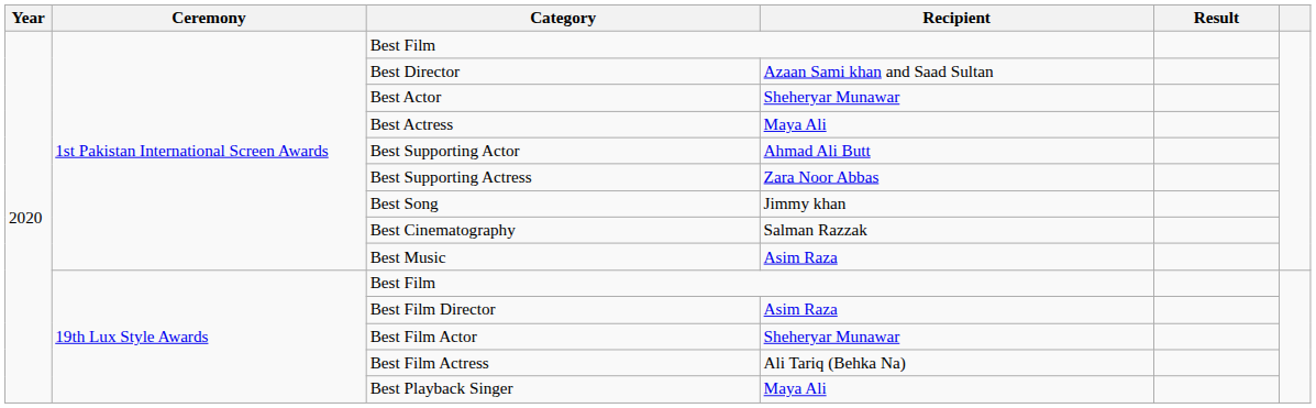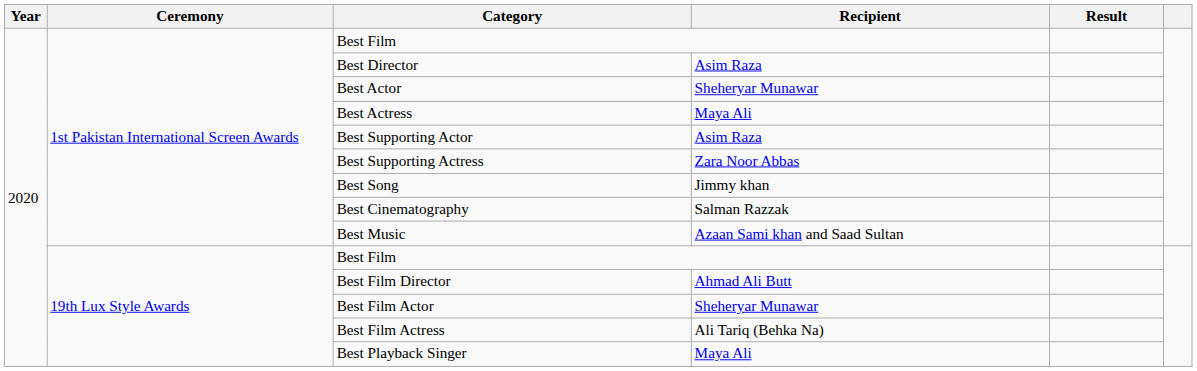 <table class="wikitable" style="width:99%;"  >
 <tr>
 <th width="2%" scope="col">Year</th>
 <th width="20%" scope="col">Ceremony</th>
 <th width="25%" scope="col">Category</th>
 <th width="25%" scope="col">Recipient</th>
 <th width="8%" scope="col">Result</th>
 <th width="2%" scope="col"></th>
 </tr>
 <tr>
 <td rowspan="16">2020</td>
 <td rowspan="9"><a href='#'>1st Pakistan International Screen Awards</a></td>
 <td colspan="2">Best Film</td>
 <td></td>
 <td rowspan="9"></td>
 </tr>
 <tr>
 <td>Best Director</td>
-<td><a href='#'>Azaan Sami khan</a> and Saad Sultan</td>
+<td><a href='#'>Asim Raza</a></td>
 <td></td>
 </tr>
 <tr>
 <td>Best Actor</td>
 <td><a href='#'>Sheheryar Munawar</a></td>
 <td></td>
 </tr>
 <tr>
 <td>Best Actress</td>
 <td><a href='#'>Maya Ali</a></td>
 <td></td>
 </tr>
 <tr>
 <td>Best Supporting Actor</td>
-<td><a href='#'>Ahmad Ali Butt</a></td>
+<td><a href='#'>Asim Raza</a></td>
 <td></td>
 </tr>
 <tr>
 <td>Best Supporting Actress</td>
 <td><a href='#'>Zara Noor Abbas</a></td>
 <td></td>
 </tr>
 <tr>
 <td>Best Song</td>
 <td>Jimmy khan</td>
 <td></td>
 </tr>
 <tr>
 <td>Best Cinematography</td>
 <td>Salman Razzak</td>
 <td></td>
 </tr>
 <tr>
 <td>Best Music</td>
-<td><a href='#'>Asim Raza</a></td>
+<td><a href='#'>Azaan Sami khan</a> and Saad Sultan</td>
 <td></td>
 </tr>
 <tr>
 <td rowspan="7"><a href='#'>19th Lux Style Awards</a></td>
 <td colspan="2">Best Film</td>
 <td></td>
 <td rowspan='7'></td>
 </tr>
 <tr>
 <td>Best Film Director</td>
-<td><a href='#'>Asim Raza</a></td>
+<td><a href='#'>Ahmad Ali Butt</a></td>
 <td></td>
 </tr>
 <tr>
 <td>Best Film Actor</td>
 <td><a href='#'>Sheheryar Munawar</a></td>
 <td></td>
 </tr>
 <tr>
 <td>Best Film Actress</td>
 <td>Ali Tariq  (Behka Na)</td>
 <td></td>
 </tr>
 <tr>
 <td>Best Playback Singer</td>
 <td><a href='#'>Maya Ali</a></td>
 <td></td>
 </tr>
 </table>
